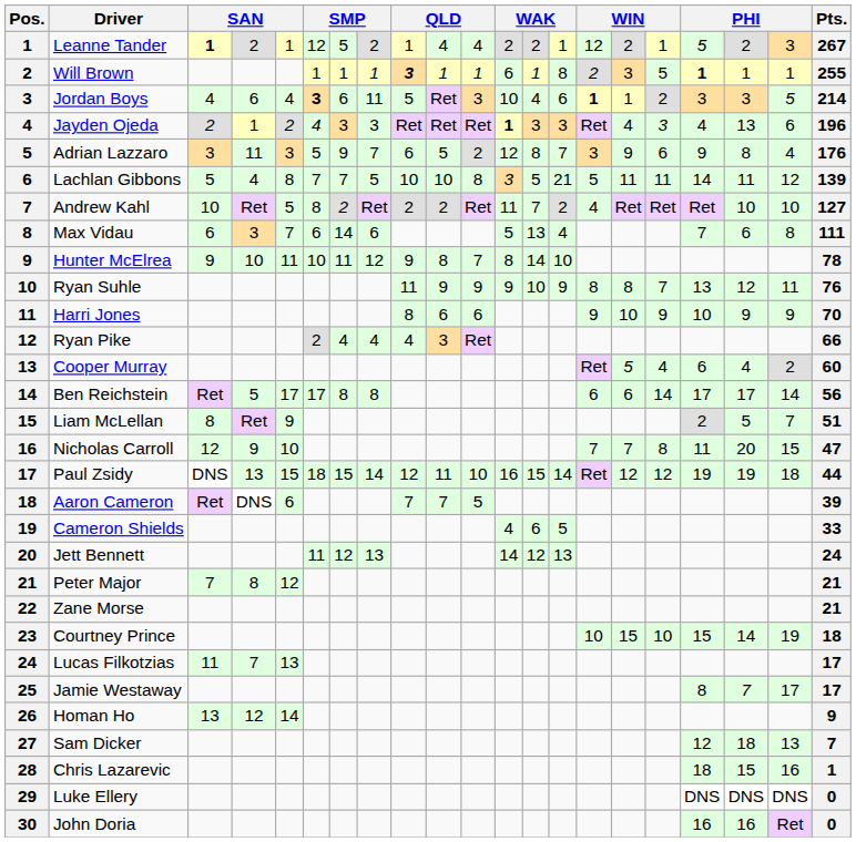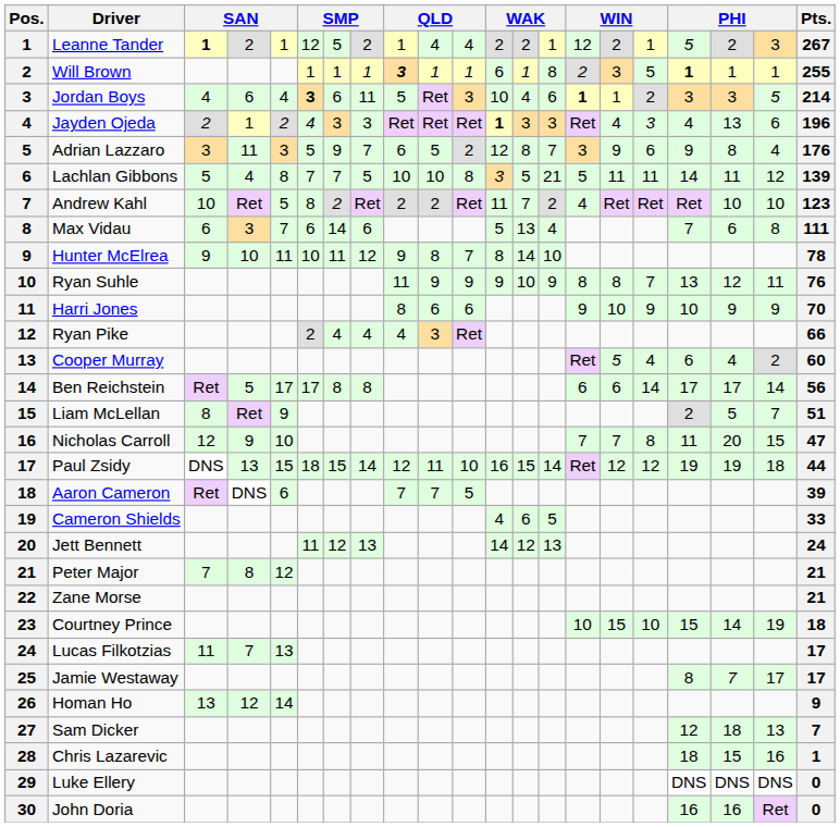 <table class="wikitable" style="font-size: 85%; text-align: center">
 <tr>
 <th>Pos.</th>
 <th>Driver</th>
 <th colspan=3><a href='#'>SAN</a></th>
 <th colspan=3><a href='#'>SMP</a></th>
 <th colspan=3><a href='#'>QLD</a></th>
 <th colspan=3><a href='#'>WAK</a></th>
 <th colspan=3><a href='#'>WIN</a></th>
 <th colspan=3><a href='#'>PHI</a></th>
 <th>Pts.</th>
 </tr>
 <tr>
 <th>1</th>
 <td align=left><a href='#'>Leanne Tander</a></td>
 <td style="background:#ffffbf;"><strong>1</strong></td>
 <td style="background:#dfdfdf;">2</td>
 <td style="background:#ffffbf;">1</td>
 <td style="background:#dfffdf;">12</td>
 <td style="background:#dfffdf;">5</td>
 <td style="background:#dfdfdf;">2</td>
 <td style="background:#ffffbf;">1</td>
 <td style="background:#dfffdf;">4</td>
 <td style="background:#dfffdf;">4</td>
 <td style="background:#dfdfdf;">2</td>
 <td style="background:#dfdfdf;">2</td>
 <td style="background:#ffffbf;">1</td>
 <td style="background:#dfffdf;">12</td>
 <td style="background:#dfdfdf;">2</td>
 <td style="background:#ffffbf;">1</td>
 <td style="background:#dfffdf;"><em>5</em></td>
 <td style="background:#dfdfdf;">2</td>
 <td style="background:#ffdf9f;">3</td>
 <th>267</th>
 </tr>
 <tr>
 <th>2</th>
 <td align=left><a href='#'>Will Brown</a></td>
 <td></td>
 <td></td>
 <td></td>
 <td style="background:#ffffbf;">1</td>
 <td style="background:#ffffbf;">1</td>
 <td style="background:#ffffbf;"><em>1</em></td>
 <td style="background:#ffdf9f;"><strong><em>3</em></strong></td>
 <td style="background:#ffffbf;"><em>1</em></td>
 <td style="background:#ffffbf;"><em>1</em></td>
 <td style="background:#dfffdf;">6</td>
 <td style="background:#ffffbf;"><em>1</em></td>
 <td style="background:#dfffdf;">8</td>
 <td style="background:#dfdfdf;"><em>2</em></td>
 <td style="background:#ffdf9f;">3</td>
 <td style="background:#dfffdf;">5</td>
 <td style="background:#ffffbf;"><strong>1</strong></td>
 <td style="background:#ffffbf;">1</td>
 <td style="background:#ffffbf;">1</td>
 <th>255</th>
 </tr>
 <tr>
 <th>3</th>
 <td align=left><a href='#'>Jordan Boys</a></td>
 <td style="background:#dfffdf;">4</td>
 <td style="background:#dfffdf;">6</td>
 <td style="background:#dfffdf;">4</td>
 <td style="background:#ffdf9f;"><strong>3</strong></td>
 <td style="background:#dfffdf;">6</td>
 <td style="background:#dfffdf;">11</td>
 <td style="background:#dfffdf;">5</td>
 <td style="background:#efcfff;">Ret</td>
 <td style="background:#ffdf9f;">3</td>
 <td style="background:#dfffdf;">10</td>
 <td style="background:#dfffdf;">4</td>
 <td style="background:#dfffdf;">6</td>
 <td style="background:#ffffbf;"><strong>1</strong></td>
 <td style="background:#ffffbf;">1</td>
 <td style="background:#dfdfdf;">2</td>
 <td style="background:#ffdf9f;">3</td>
 <td style="background:#ffdf9f;">3</td>
 <td style="background:#dfffdf;"><em>5</em></td>
 <th>214</th>
 </tr>
 <tr>
 <th>4</th>
 <td align=left><a href='#'>Jayden Ojeda</a></td>
 <td style="background:#dfdfdf;"><em>2</em></td>
 <td style="background:#ffffbf;">1</td>
 <td style="background:#dfdfdf;"><em>2</em></td>
 <td style="background:#dfffdf;"><em>4</em></td>
 <td style="background:#ffdf9f;">3</td>
 <td style="background:#dfffdf;">3</td>
 <td style="background:#efcfff;">Ret</td>
 <td style="background:#efcfff;">Ret</td>
 <td style="background:#efcfff;">Ret</td>
 <td style="background:#ffffbf;"><strong>1</strong></td>
 <td style="background:#ffdf9f;">3</td>
 <td style="background:#ffdf9f;">3</td>
 <td style="background:#efcfff;">Ret</td>
 <td style="background:#dfffdf;">4</td>
 <td style="background:#dfffdf;"><em>3</em></td>
 <td style="background:#dfffdf;">4</td>
 <td style="background:#dfffdf;">13</td>
 <td style="background:#dfffdf;">6</td>
 <th>196</th>
 </tr>
 <tr>
 <th>5</th>
 <td align=left>Adrian Lazzaro</td>
 <td style="background:#ffdf9f;">3</td>
 <td style="background:#dfffdf;">11</td>
 <td style="background:#ffdf9f;">3</td>
 <td style="background:#dfffdf;">5</td>
 <td style="background:#dfffdf;">9</td>
 <td style="background:#dfffdf;">7</td>
 <td style="background:#dfffdf;">6</td>
 <td style="background:#dfffdf;">5</td>
 <td style="background:#dfdfdf;">2</td>
 <td style="background:#dfffdf;">12</td>
 <td style="background:#dfffdf;">8</td>
 <td style="background:#dfffdf;">7</td>
 <td style="background:#ffdf9f;">3</td>
 <td style="background:#dfffdf;">9</td>
 <td style="background:#dfffdf;">6</td>
 <td style="background:#dfffdf;">9</td>
 <td style="background:#dfffdf;">8</td>
 <td style="background:#dfffdf;">4</td>
 <th>176</th>
 </tr>
 <tr>
 <th>6</th>
 <td align=left>Lachlan Gibbons</td>
 <td style="background:#dfffdf;">5</td>
 <td style="background:#dfffdf;">4</td>
 <td style="background:#dfffdf;">8</td>
 <td style="background:#dfffdf;">7</td>
 <td style="background:#dfffdf;">7</td>
 <td style="background:#dfffdf;">5</td>
 <td style="background:#dfffdf;">10</td>
 <td style="background:#dfffdf;">10</td>
 <td style="background:#dfffdf;">8</td>
 <td style="background:#ffdf9f;"><em>3</em></td>
 <td style="background:#dfffdf;">5</td>
 <td style="background:#dfffdf;">21</td>
 <td style="background:#dfffdf;">5</td>
 <td style="background:#dfffdf;">11</td>
 <td style="background:#dfffdf;">11</td>
 <td style="background:#dfffdf;">14</td>
 <td style="background:#dfffdf;">11</td>
 <td style="background:#dfffdf;">12</td>
 <th>139</th>
 </tr>
 <tr>
 <th>7</th>
 <td align=left>Andrew Kahl</td>
 <td style="background:#dfffdf;">10</td>
 <td style="background:#efcfff;">Ret</td>
 <td style="background:#dfffdf;">5</td>
 <td style="background:#dfffdf;">8</td>
 <td style="background:#dfdfdf;"><em>2</em></td>
 <td style="background:#efcfff;">Ret</td>
 <td style="background:#dfdfdf;">2</td>
 <td style="background:#dfdfdf;">2</td>
 <td style="background:#efcfff;">Ret</td>
 <td style="background:#dfffdf;">11</td>
 <td style="background:#dfffdf;">7</td>
 <td style="background:#dfdfdf;">2</td>
 <td style="background:#dfffdf;">4</td>
 <td style="background:#efcfff;">Ret</td>
 <td style="background:#efcfff;">Ret</td>
 <td style="background:#efcfff;">Ret</td>
 <td style="background:#dfffdf;">10</td>
 <td style="background:#dfffdf;">10</td>
-<th>127</th>
+<th>123</th>
 </tr>
 <tr>
 <th>8</th>
 <td align=left>Max Vidau</td>
 <td style="background:#dfffdf;">6</td>
 <td style="background:#ffdf9f;">3</td>
 <td style="background:#dfffdf;">7</td>
 <td style="background:#dfffdf;">6</td>
 <td style="background:#dfffdf;">14</td>
 <td style="background:#dfffdf;">6</td>
 <td></td>
 <td></td>
 <td></td>
 <td style="background:#dfffdf;">5</td>
 <td style="background:#dfffdf;">13</td>
 <td style="background:#dfffdf;">4</td>
 <td></td>
 <td></td>
 <td></td>
 <td style="background:#dfffdf;">7</td>
 <td style="background:#dfffdf;">6</td>
 <td style="background:#dfffdf;">8</td>
 <th>111</th>
 </tr>
 <tr>
 <th>9</th>
 <td align=left><a href='#'>Hunter McElrea</a></td>
 <td style="background:#dfffdf;">9</td>
 <td style="background:#dfffdf;">10</td>
 <td style="background:#dfffdf;">11</td>
 <td style="background:#dfffdf;">10</td>
 <td style="background:#dfffdf;">11</td>
 <td style="background:#dfffdf;">12</td>
 <td style="background:#dfffdf;">9</td>
 <td style="background:#dfffdf;">8</td>
 <td style="background:#dfffdf;">7</td>
 <td style="background:#dfffdf;">8</td>
 <td style="background:#dfffdf;">14</td>
 <td style="background:#dfffdf;">10</td>
 <td></td>
 <td></td>
 <td></td>
 <td></td>
 <td></td>
 <td></td>
 <th>78</th>
 </tr>
 <tr>
 <th>10</th>
 <td align=left>Ryan Suhle</td>
 <td></td>
 <td></td>
 <td></td>
 <td></td>
 <td></td>
 <td></td>
 <td style="background:#dfffdf;">11</td>
 <td style="background:#dfffdf;">9</td>
 <td style="background:#dfffdf;">9</td>
 <td style="background:#dfffdf;">9</td>
 <td style="background:#dfffdf;">10</td>
 <td style="background:#dfffdf;">9</td>
 <td style="background:#dfffdf;">8</td>
 <td style="background:#dfffdf;">8</td>
 <td style="background:#dfffdf;">7</td>
 <td style="background:#dfffdf;">13</td>
 <td style="background:#dfffdf;">12</td>
 <td style="background:#dfffdf;">11</td>
 <th>76</th>
 </tr>
 <tr>
 <th>11</th>
 <td align=left><a href='#'>Harri Jones</a></td>
 <td></td>
 <td></td>
 <td></td>
 <td></td>
 <td></td>
 <td></td>
 <td style="background:#dfffdf;">8</td>
 <td style="background:#dfffdf;">6</td>
 <td style="background:#dfffdf;">6</td>
 <td></td>
 <td></td>
 <td></td>
 <td style="background:#dfffdf;">9</td>
 <td style="background:#dfffdf;">10</td>
 <td style="background:#dfffdf;">9</td>
 <td style="background:#dfffdf;">10</td>
 <td style="background:#dfffdf;">9</td>
 <td style="background:#dfffdf;">9</td>
 <th>70</th>
 </tr>
 <tr>
 <th>12</th>
 <td align=left>Ryan Pike</td>
 <td></td>
 <td></td>
 <td></td>
 <td style="background:#dfdfdf;">2</td>
 <td style="background:#dfffdf;">4</td>
 <td style="background:#dfffdf;">4</td>
 <td style="background:#dfffdf;">4</td>
 <td style="background:#ffdf9f;">3</td>
 <td style="background:#efcfff;">Ret</td>
 <td></td>
 <td></td>
 <td></td>
 <td></td>
 <td></td>
 <td></td>
 <td></td>
 <td></td>
 <td></td>
 <th>66</th>
 </tr>
 <tr>
 <th>13</th>
 <td align=left><a href='#'>Cooper Murray</a></td>
 <td></td>
 <td></td>
 <td></td>
 <td></td>
 <td></td>
 <td></td>
 <td></td>
 <td></td>
 <td></td>
 <td></td>
 <td></td>
 <td></td>
 <td style="background:#efcfff;">Ret</td>
 <td style="background:#dfffdf;"><em>5</em></td>
 <td style="background:#dfffdf;">4</td>
 <td style="background:#dfffdf;">6</td>
 <td style="background:#dfffdf;">4</td>
 <td style="background:#dfdfdf;">2</td>
 <th>60</th>
 </tr>
 <tr>
 <th>14</th>
 <td align=left>Ben Reichstein</td>
 <td style="background:#efcfff;">Ret</td>
 <td style="background:#dfffdf;">5</td>
 <td style="background:#dfffdf;">17</td>
 <td style="background:#dfffdf;">17</td>
 <td style="background:#dfffdf;">8</td>
 <td style="background:#dfffdf;">8</td>
 <td></td>
 <td></td>
 <td></td>
 <td></td>
 <td></td>
 <td></td>
 <td style="background:#dfffdf;">6</td>
 <td style="background:#dfffdf;">6</td>
 <td style="background:#dfffdf;">14</td>
 <td style="background:#dfffdf;">17</td>
 <td style="background:#dfffdf;">17</td>
 <td style="background:#dfffdf;">14</td>
 <th>56</th>
 </tr>
 <tr>
 <th>15</th>
 <td align=left>Liam McLellan</td>
 <td style="background:#dfffdf;">8</td>
 <td style="background:#efcfff;">Ret</td>
 <td style="background:#dfffdf;">9</td>
 <td></td>
 <td></td>
 <td></td>
 <td></td>
 <td></td>
 <td></td>
 <td></td>
 <td></td>
 <td></td>
 <td></td>
 <td></td>
 <td></td>
 <td style="background:#dfdfdf;">2</td>
 <td style="background:#dfffdf;">5</td>
 <td style="background:#dfffdf;">7</td>
 <th>51</th>
 </tr>
 <tr>
 <th>16</th>
 <td align=left>Nicholas Carroll</td>
 <td style="background:#dfffdf;">12</td>
 <td style="background:#dfffdf;">9</td>
 <td style="background:#dfffdf;">10</td>
 <td></td>
 <td></td>
 <td></td>
 <td></td>
 <td></td>
 <td></td>
 <td></td>
 <td></td>
 <td></td>
 <td style="background:#dfffdf;">7</td>
 <td style="background:#dfffdf;">7</td>
 <td style="background:#dfffdf;">8</td>
 <td style="background:#dfffdf;">11</td>
 <td style="background:#dfffdf;">20</td>
 <td style="background:#dfffdf;">15</td>
 <th>47</th>
 </tr>
 <tr>
 <th>17</th>
 <td align=left>Paul Zsidy</td>
 <td style="background:#ffffff;">DNS</td>
 <td style="background:#dfffdf;">13</td>
 <td style="background:#dfffdf;">15</td>
 <td style="background:#dfffdf;">18</td>
 <td style="background:#dfffdf;">15</td>
 <td style="background:#dfffdf;">14</td>
 <td style="background:#dfffdf;">12</td>
 <td style="background:#dfffdf;">11</td>
 <td style="background:#dfffdf;">10</td>
 <td style="background:#dfffdf;">16</td>
 <td style="background:#dfffdf;">15</td>
 <td style="background:#dfffdf;">14</td>
 <td style="background:#efcfff;">Ret</td>
 <td style="background:#dfffdf;">12</td>
 <td style="background:#dfffdf;">12</td>
 <td style="background:#dfffdf;">19</td>
 <td style="background:#dfffdf;">19</td>
 <td style="background:#dfffdf;">18</td>
 <th>44</th>
 </tr>
 <tr>
 <th>18</th>
 <td align=left><a href='#'>Aaron Cameron</a></td>
 <td style="background:#efcfff;">Ret</td>
 <td style="background:#ffffff;">DNS</td>
 <td style="background:#dfffdf;">6</td>
 <td></td>
 <td></td>
 <td></td>
 <td style="background:#dfffdf;">7</td>
 <td style="background:#dfffdf;">7</td>
 <td style="background:#dfffdf;">5</td>
 <td></td>
 <td></td>
 <td></td>
 <td></td>
 <td></td>
 <td></td>
 <td></td>
 <td></td>
 <td></td>
 <th>39</th>
 </tr>
 <tr>
 <th>19</th>
 <td align=left><a href='#'>Cameron Shields</a></td>
 <td></td>
 <td></td>
 <td></td>
 <td></td>
 <td></td>
 <td></td>
 <td></td>
 <td></td>
 <td></td>
 <td style="background:#dfffdf;">4</td>
 <td style="background:#dfffdf;">6</td>
 <td style="background:#dfffdf;">5</td>
 <td></td>
 <td></td>
 <td></td>
 <td></td>
 <td></td>
 <td></td>
 <th>33</th>
 </tr>
 <tr>
 <th>20</th>
 <td align=left>Jett Bennett</td>
 <td></td>
 <td></td>
 <td></td>
 <td style="background:#dfffdf;">11</td>
 <td style="background:#dfffdf;">12</td>
 <td style="background:#dfffdf;">13</td>
 <td></td>
 <td></td>
 <td></td>
 <td style="background:#dfffdf;">14</td>
 <td style="background:#dfffdf;">12</td>
 <td style="background:#dfffdf;">13</td>
 <td></td>
 <td></td>
 <td></td>
 <td></td>
 <td></td>
 <td></td>
 <th>24</th>
 </tr>
 <tr>
 <th>21</th>
 <td align=left>Peter Major</td>
 <td style="background:#dfffdf;">7</td>
 <td style="background:#dfffdf;">8</td>
 <td style="background:#dfffdf;">12</td>
 <td></td>
 <td></td>
 <td></td>
 <td></td>
 <td></td>
 <td></td>
 <td></td>
 <td></td>
 <td></td>
 <td></td>
 <td></td>
 <td></td>
 <td></td>
 <td></td>
 <td></td>
 <th>21</th>
 </tr>
 <tr>
 <th>22</th>
 <td align=left>Zane Morse</td>
 <td></td>
 <td></td>
 <td></td>
 <td></td>
 <td></td>
 <td></td>
 <td></td>
 <td></td>
 <td></td>
 <td></td>
 <td></td>
 <td></td>
 <td></td>
 <td></td>
 <td></td>
 <td></td>
 <td></td>
 <td></td>
 <th>21</th>
 </tr>
 <tr>
 <th>23</th>
 <td align=left>Courtney Prince</td>
 <td></td>
 <td></td>
 <td></td>
 <td></td>
 <td></td>
 <td></td>
 <td></td>
 <td></td>
 <td></td>
 <td></td>
 <td></td>
 <td></td>
 <td style="background:#dfffdf;">10</td>
 <td style="background:#dfffdf;">15</td>
 <td style="background:#dfffdf;">10</td>
 <td style="background:#dfffdf;">15</td>
 <td style="background:#dfffdf;">14</td>
 <td style="background:#dfffdf;">19</td>
 <th>18</th>
 </tr>
 <tr>
 <th>24</th>
 <td align=left>Lucas Filkotzias</td>
 <td style="background:#dfffdf;">11</td>
 <td style="background:#dfffdf;">7</td>
 <td style="background:#dfffdf;">13</td>
 <td></td>
 <td></td>
 <td></td>
 <td></td>
 <td></td>
 <td></td>
 <td></td>
 <td></td>
 <td></td>
 <td></td>
 <td></td>
 <td></td>
 <td></td>
 <td></td>
 <td></td>
 <th>17</th>
 </tr>
 <tr>
 <th>25</th>
 <td align=left>Jamie Westaway</td>
 <td></td>
 <td></td>
 <td></td>
 <td></td>
 <td></td>
 <td></td>
 <td></td>
 <td></td>
 <td></td>
 <td></td>
 <td></td>
 <td></td>
 <td></td>
 <td></td>
 <td></td>
 <td style="background:#dfffdf;">8</td>
 <td style="background:#dfffdf;"><em>7</em></td>
 <td style="background:#dfffdf;">17</td>
 <th>17</th>
 </tr>
 <tr>
 <th>26</th>
 <td align=left>Homan Ho</td>
 <td style="background:#dfffdf;">13</td>
 <td style="background:#dfffdf;">12</td>
 <td style="background:#dfffdf;">14</td>
 <td></td>
 <td></td>
 <td></td>
 <td></td>
 <td></td>
 <td></td>
 <td></td>
 <td></td>
 <td></td>
 <td></td>
 <td></td>
 <td></td>
 <td></td>
 <td></td>
 <td></td>
 <th>9</th>
 </tr>
 <tr>
 <th>27</th>
 <td align=left>Sam Dicker</td>
 <td></td>
 <td></td>
 <td></td>
 <td></td>
 <td></td>
 <td></td>
 <td></td>
 <td></td>
 <td></td>
 <td></td>
 <td></td>
 <td></td>
 <td></td>
 <td></td>
 <td></td>
 <td style="background:#dfffdf;">12</td>
 <td style="background:#dfffdf;">18</td>
 <td style="background:#dfffdf;">13</td>
 <th>7</th>
 </tr>
 <tr>
 <th>28</th>
 <td align=left>Chris Lazarevic</td>
 <td></td>
 <td></td>
 <td></td>
 <td></td>
 <td></td>
 <td></td>
 <td></td>
 <td></td>
 <td></td>
 <td></td>
 <td></td>
 <td></td>
 <td></td>
 <td></td>
 <td></td>
 <td style="background:#dfffdf;">18</td>
 <td style="background:#dfffdf;">15</td>
 <td style="background:#dfffdf;">16</td>
 <th>1</th>
 </tr>
 <tr>
 <th>29</th>
 <td align=left>Luke Ellery</td>
 <td></td>
 <td></td>
 <td></td>
 <td></td>
 <td></td>
 <td></td>
 <td></td>
 <td></td>
 <td></td>
 <td></td>
 <td></td>
 <td></td>
 <td></td>
 <td></td>
 <td></td>
 <td style="background:#ffffff;">DNS</td>
 <td style="background:#ffffff;">DNS</td>
 <td style="background:#ffffff;">DNS</td>
 <th>0</th>
 </tr>
 <tr>
 <th>30</th>
 <td align=left>John Doria</td>
 <td></td>
 <td></td>
 <td></td>
 <td></td>
 <td></td>
 <td></td>
 <td></td>
 <td></td>
 <td></td>
 <td></td>
 <td></td>
 <td></td>
 <td></td>
 <td></td>
 <td></td>
 <td style="background:#dfffdf;">16</td>
 <td style="background:#dfffdf;">16</td>
 <td style="background:#efcfff;">Ret</td>
 <th>0</th>
 </tr>
 </table>
